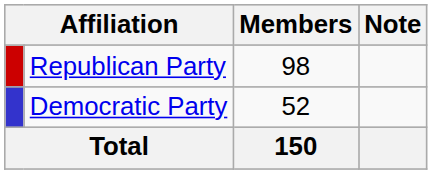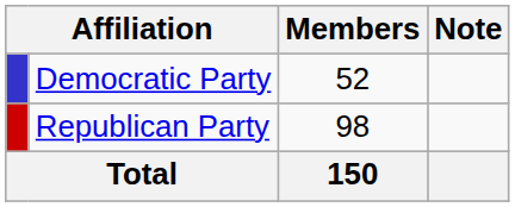 <table class="wikitable">
 <tr>
 <th colspan="2" align="center" valign="bottom">Affiliation</th>
 <th valign="bottom">Members</th>
 <th valign="bottom">Note</th>
+</tr>
+<tr>
+<td bgcolor="#3333CC"> </td>
+<td><a href='#'>Democratic Party</a></td>
+<td align="center">52</td>
+<td></td>
 </tr>
 <tr>
 <td bgcolor="#CC0000"> </td>
 <td><a href='#'>Republican Party</a></td>
 <td align="center">98</td>
 <td></td>
 </tr>
 <tr>
-<td bgcolor="#3333CC"> </td>
-<td><a href='#'>Democratic Party</a></td>
-<td align="center">52</td>
-<td></td>
-</tr>
-<tr>
 <th colspan="2" align="center"><strong>Total</strong></th>
 <th align="center"><strong>150</strong></th>
 <th></th>
 </tr>
 </table>
